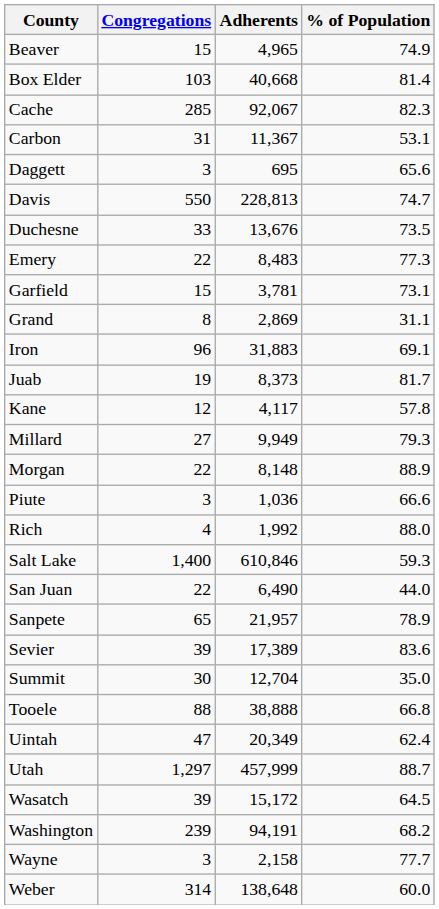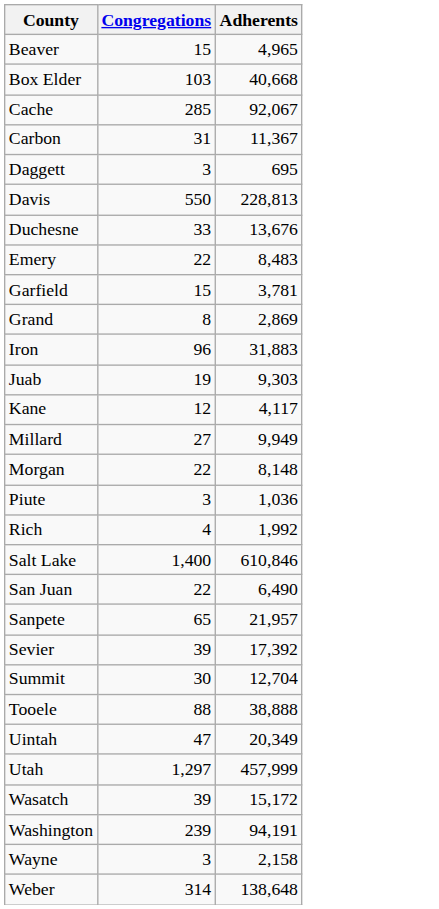 <table class="wikitable sortable mw-collapsible mw-collapsed" style="font-size:82%; text-align:right">
 <tr>
 <th>County</th>
 <th><a href='#'>Congregations</a></th>
 <th>Adherents</th>
-<th>% of Population</th>
 </tr>
 <tr>
 <td align=left>Beaver</td>
 <td>15</td>
 <td>4,965</td>
-<td>74.9</td>
 </tr>
 <tr>
 <td align=left>Box Elder</td>
 <td>103</td>
 <td>40,668</td>
-<td>81.4</td>
 </tr>
 <tr>
 <td align=left>Cache</td>
 <td>285</td>
 <td>92,067</td>
-<td>82.3</td>
 </tr>
 <tr>
 <td align=left>Carbon</td>
 <td>31</td>
 <td>11,367</td>
-<td>53.1</td>
 </tr>
 <tr>
 <td align=left>Daggett</td>
 <td>3</td>
 <td>695</td>
-<td>65.6</td>
 </tr>
 <tr>
 <td align=left>Davis</td>
 <td>550</td>
 <td>228,813</td>
-<td>74.7</td>
 </tr>
 <tr>
 <td align=left>Duchesne</td>
 <td>33</td>
 <td>13,676</td>
-<td>73.5</td>
 </tr>
 <tr>
 <td align=left>Emery</td>
 <td>22</td>
 <td>8,483</td>
-<td>77.3</td>
 </tr>
 <tr>
 <td align=left>Garfield</td>
 <td>15</td>
 <td>3,781</td>
-<td>73.1</td>
 </tr>
 <tr>
 <td align=left>Grand</td>
 <td>8</td>
 <td>2,869</td>
-<td>31.1</td>
 </tr>
 <tr>
 <td align=left>Iron</td>
 <td>96</td>
 <td>31,883</td>
-<td>69.1</td>
 </tr>
 <tr>
 <td align=left>Juab</td>
 <td>19</td>
-<td>8,373</td>
-<td>81.7</td>
+<td>9,303</td>
 </tr>
 <tr>
 <td align=left>Kane</td>
 <td>12</td>
 <td>4,117</td>
-<td>57.8</td>
 </tr>
 <tr>
 <td align=left>Millard</td>
 <td>27</td>
 <td>9,949</td>
-<td>79.3</td>
 </tr>
 <tr>
 <td align=left>Morgan</td>
 <td>22</td>
 <td>8,148</td>
-<td>88.9</td>
 </tr>
 <tr>
 <td align=left>Piute</td>
 <td>3</td>
 <td>1,036</td>
-<td>66.6</td>
 </tr>
 <tr>
 <td align=left>Rich</td>
 <td>4</td>
 <td>1,992</td>
-<td>88.0</td>
 </tr>
 <tr>
 <td align=left>Salt Lake</td>
 <td>1,400</td>
 <td>610,846</td>
-<td>59.3</td>
 </tr>
 <tr>
 <td align=left>San Juan</td>
 <td>22</td>
 <td>6,490</td>
-<td>44.0</td>
 </tr>
 <tr>
 <td align=left>Sanpete</td>
 <td>65</td>
 <td>21,957</td>
-<td>78.9</td>
 </tr>
 <tr>
 <td align=left>Sevier</td>
 <td>39</td>
-<td>17,389</td>
-<td>83.6</td>
+<td>17,392</td>
 </tr>
 <tr>
 <td align=left>Summit</td>
 <td>30</td>
 <td>12,704</td>
-<td>35.0</td>
 </tr>
 <tr>
 <td align=left>Tooele</td>
 <td>88</td>
 <td>38,888</td>
-<td>66.8</td>
 </tr>
 <tr>
 <td align=left>Uintah</td>
 <td>47</td>
 <td>20,349</td>
-<td>62.4</td>
 </tr>
 <tr>
 <td align=left>Utah</td>
 <td>1,297</td>
 <td>457,999</td>
-<td>88.7</td>
 </tr>
 <tr>
 <td align=left>Wasatch</td>
 <td>39</td>
 <td>15,172</td>
-<td>64.5</td>
 </tr>
 <tr>
 <td align=left>Washington</td>
 <td>239</td>
 <td>94,191</td>
-<td>68.2</td>
 </tr>
 <tr>
 <td align=left>Wayne</td>
 <td>3</td>
 <td>2,158</td>
-<td>77.7</td>
 </tr>
 <tr>
 <td align=left>Weber</td>
 <td>314</td>
 <td>138,648</td>
-<td>60.0</td>
 </tr>
 </table>
